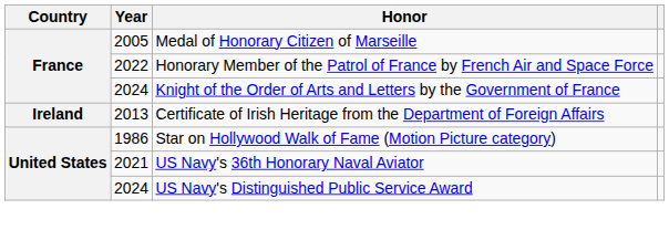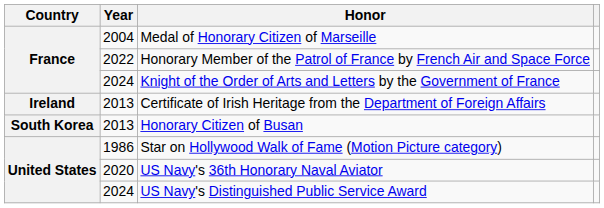 <table class="wikitable plainrowheaders sortable" style="margin-right: 0;">
 <tr>
 <th scope="col">Country</th>
 <th scope="col">Year</th>
 <th scope="col">Honor</th>
 <th scope="col" class="unsortable"></th>
 </tr>
 <tr>
 <th scope="row" rowspan="3">France</th>
-<td style="text-align:center;">2005</td>
+<td style="text-align:center;">2004</td>
 <td>Medal of <a href='#'>Honorary Citizen</a> of <a href='#'>Marseille</a></td>
 <td style="text-align:center;"></td>
 </tr>
 <tr>
 <td style="text-align:center;">2022</td>
 <td>Honorary Member of the <a href='#'>Patrol of France</a> by <a href='#'>French Air and Space Force</a></td>
 <td style="text-align:center;"></td>
 </tr>
 <tr>
 <td style="text-align:center;">2024</td>
 <td><a href='#'>Knight of the Order of Arts and Letters</a> by the <a href='#'>Government of France</a></td>
 <td style="text-align:center;"></td>
 </tr>
 <tr>
 <th scope="row" rowspan="1">Ireland</th>
 <td style="text-align:center;">2013</td>
 <td>Certificate of Irish Heritage from the <a href='#'>Department of Foreign Affairs</a></td>
 <td style="text-align:center;"></td>
 </tr>
 <tr>
+<th scope="row" rowspan="1">South Korea</th>
+<td style="text-align:center;">2013</td>
+<td><a href='#'>Honorary Citizen</a> of <a href='#'>Busan</a></td>
+<td style="text-align:center;"></td>
+</tr>
+<tr>
 <th scope="row" rowspan="3">United States</th>
 <td style="text-align:center;">1986</td>
 <td>Star on <a href='#'>Hollywood Walk of Fame</a> (<a href='#'>Motion Picture category</a>)</td>
 <td style="text-align:center;"></td>
 </tr>
 <tr>
-<td style="text-align:center;">2021</td>
+<td style="text-align:center;">2020</td>
 <td><a href='#'>US Navy</a>'s <a href='#'>36th Honorary Naval Aviator</a></td>
 <td style="text-align:center;"></td>
 </tr>
 <tr>
 <td style="text-align:center;">2024</td>
 <td><a href='#'>US Navy</a>'s <a href='#'>Distinguished Public Service Award</a></td>
 <td style="text-align:center;"></td>
 </tr>
 </table>
